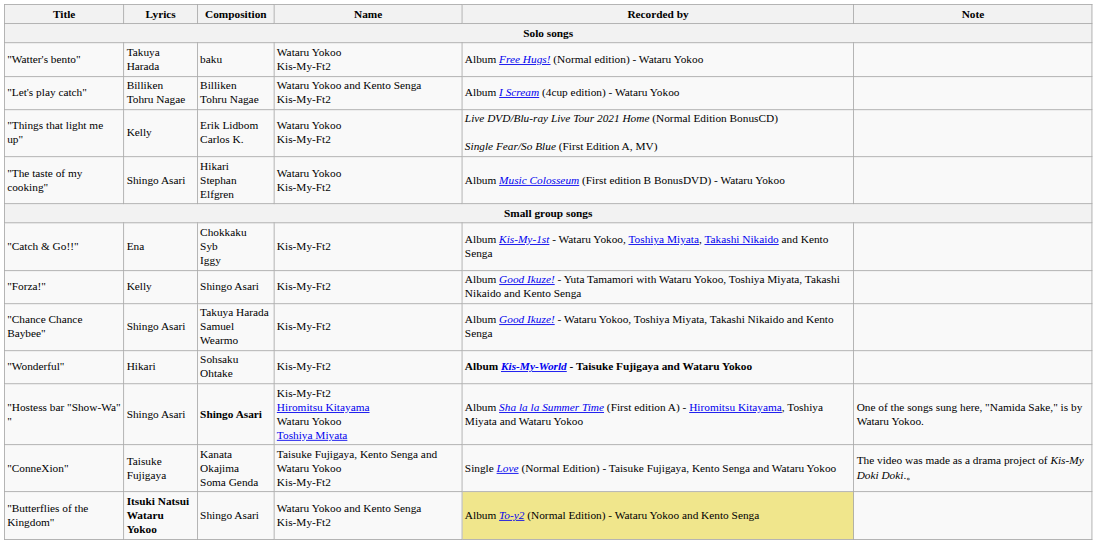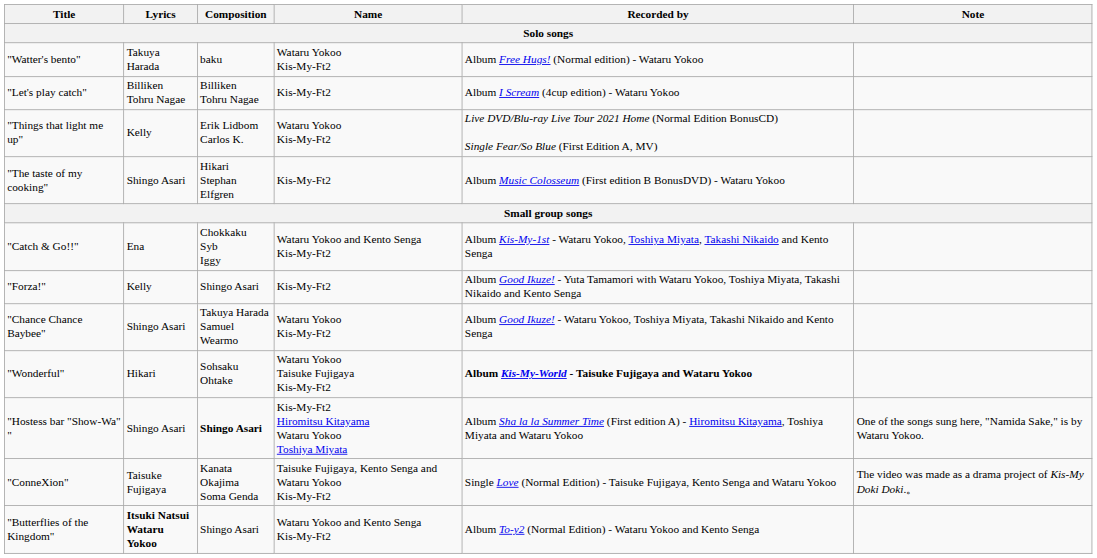 <table class="wikitable sortable" style="font-size:small">
 <tr>
 <th>Title</th>
 <th>Lyrics</th>
 <th>Composition</th>
 <th>Name</th>
 <th>Recorded by</th>
 <th>Note</th>
 </tr>
 <tr>
 <th colspan="7">Solo songs</th>
 </tr>
 <tr>
 <td>"Watter's bento"</td>
 <td>Takuya Harada</td>
 <td>baku</td>
 <td>Wataru Yokoo<br>Kis-My-Ft2</td>
 <td>Album <em><a href='#'>Free Hugs!</a></em> (Normal edition) - Wataru Yokoo</td>
 <td></td>
 </tr>
 <tr>
 <td>"Let's play catch"</td>
 <td>Billiken<br>Tohru Nagae</td>
 <td>Billiken<br>Tohru Nagae</td>
-<td>Wataru Yokoo and Kento Senga<br>Kis-My-Ft2</td>
+<td>Kis-My-Ft2</td>
 <td>Album <em><a href='#'>I Scream</a></em> (4cup edition) - Wataru Yokoo</td>
 <td></td>
 </tr>
 <tr>
 <td>"Things that light me up"</td>
 <td>Kelly</td>
 <td>Erik Lidbom<br> Carlos K.</td>
 <td>Wataru Yokoo<br>Kis-My-Ft2</td>
 <td><em>Live DVD/Blu-ray Live Tour 2021 Home</em> (Normal Edition BonusCD)<br><br><em>Single Fear/So Blue</em> (First Edition A, MV)</td>
 <td></td>
 </tr>
 <tr>
 <td>"The taste of my cooking"</td>
 <td>Shingo Asari</td>
 <td>Hikari<br>Stephan Elfgren</td>
-<td>Wataru Yokoo<br>Kis-My-Ft2</td>
+<td>Kis-My-Ft2</td>
 <td>Album <em><a href='#'>Music Colosseum</a></em> (First edition B BonusDVD) - Wataru Yokoo</td>
 <td></td>
 </tr>
 <tr>
 <th colspan="7">Small group songs</th>
 </tr>
 <tr>
 <td>"Catch & Go!!"</td>
 <td>Ena</td>
 <td>Chokkaku<br>Syb<br>Iggy</td>
-<td>Kis-My-Ft2</td>
+<td>Wataru Yokoo and Kento Senga<br>Kis-My-Ft2</td>
 <td>Album <em><a href='#'>Kis-My-1st</a></em> - Wataru Yokoo, <a href='#'>Toshiya Miyata</a>, <a href='#'>Takashi Nikaido</a> and Kento Senga</td>
 <td></td>
 </tr>
 <tr>
 <td>"Forza!"</td>
 <td>Kelly</td>
 <td>Shingo Asari</td>
 <td>Kis-My-Ft2</td>
 <td>Album <em><a href='#'>Good Ikuze!</a></em> - Yuta Tamamori with Wataru Yokoo, Toshiya Miyata, Takashi Nikaido and Kento Senga</td>
 <td></td>
 </tr>
 <tr>
 <td>"Chance Chance Baybee"</td>
 <td>Shingo Asari</td>
 <td>Takuya Harada<br>Samuel Wearmo</td>
-<td>Kis-My-Ft2</td>
+<td>Wataru Yokoo<br>Kis-My-Ft2</td>
 <td>Album <em><a href='#'>Good Ikuze!</a></em> - Wataru Yokoo, Toshiya Miyata, Takashi Nikaido and Kento Senga</td>
 <td></td>
 </tr>
 <tr>
 <td>"Wonderful"</td>
 <td>Hikari</td>
 <td>Sohsaku Ohtake</td>
-<td>Kis-My-Ft2</td>
+<td>Wataru Yokoo<br>Taisuke Fujigaya<br>Kis-My-Ft2</td>
 <td><strong>Album <em><a href='#'>Kis-My-World</a></em> - Taisuke Fujigaya and Wataru Yokoo</strong></td>
 <td></td>
 </tr>
 <tr>
 <td>"Hostess bar "Show-Wa" "</td>
 <td>Shingo Asari</td>
 <td><strong>Shingo Asari</strong></td>
 <td>Kis-My-Ft2<br><a href='#'>Hiromitsu Kitayama</a><br>Wataru Yokoo<br><a href='#'>Toshiya Miyata</a></td>
 <td>Album <em><a href='#'>Sha la la Summer Time</a></em> (First edition A) - <a href='#'>Hiromitsu Kitayama</a>, Toshiya Miyata and Wataru Yokoo</td>
 <td>One of the songs sung here, "Namida Sake," is by Wataru Yokoo.</td>
 </tr>
 <tr>
 <td>"ConneXion"</td>
 <td>Taisuke Fujigaya</td>
 <td>Kanata Okajima<br>Soma Genda</td>
 <td>Taisuke Fujigaya, Kento Senga and Wataru Yokoo<br>Kis-My-Ft2</td>
 <td>Single <em><a href='#'>Love</a></em> (Normal Edition) - Taisuke Fujigaya, Kento Senga and Wataru Yokoo</td>
 <td>The video was made as a drama project of <em>Kis-My Doki Doki</em>.。</td>
 </tr>
 <tr>
 <td>"Butterflies of the Kingdom"</td>
 <td><strong>Itsuki Natsui<br>Wataru Yokoo</strong></td>
 <td>Shingo Asari</td>
 <td>Wataru Yokoo and Kento Senga<br>Kis-My-Ft2</td>
-<td style="background: khaki;">Album <em><a href='#'>To-y2</a></em> (Normal Edition) - Wataru Yokoo and Kento Senga</td>
+<td>Album <em><a href='#'>To-y2</a></em> (Normal Edition) - Wataru Yokoo and Kento Senga</td>
 <td></td>
 </tr>
 </table>
